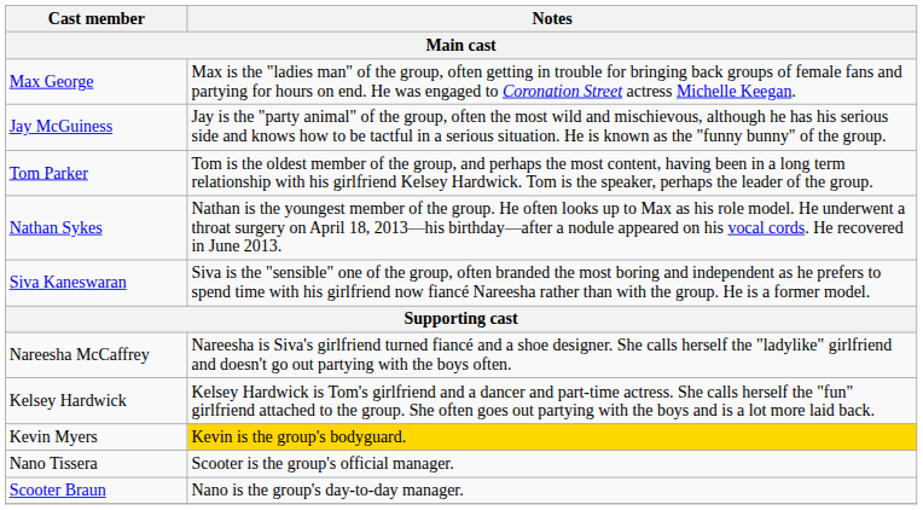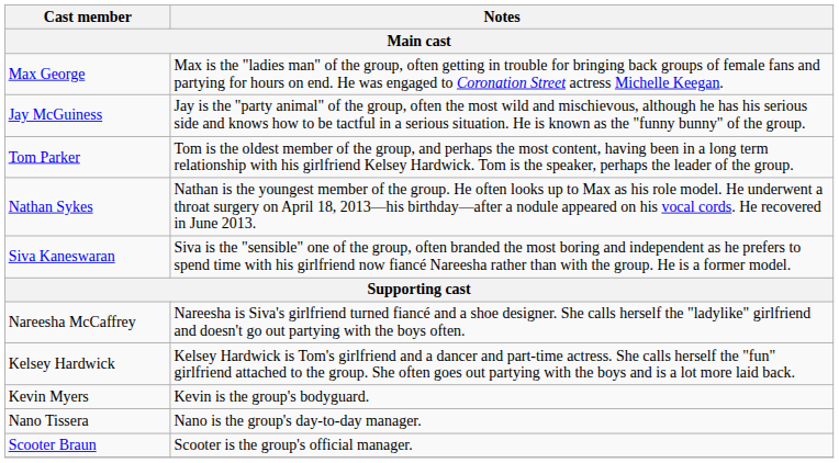 <table class="wikitable">
 <tr>
 <th>Cast member</th>
 <th style="width:80%;">Notes</th>
 </tr>
 <tr>
 <th colspan="3">Main cast</th>
 </tr>
 <tr>
 <td><a href='#'>Max George</a></td>
 <td>Max is the "ladies man" of the group, often getting in trouble for bringing back groups of female fans and partying for hours on end. He was engaged to <em><a href='#'>Coronation Street</a></em> actress <a href='#'>Michelle Keegan</a>.</td>
 </tr>
 <tr>
 <td><a href='#'>Jay McGuiness</a></td>
 <td>Jay is the "party animal" of the group, often the most wild and mischievous, although he has his serious side and knows how to be tactful in a serious situation. He is known as the "funny bunny" of the group.</td>
 </tr>
 <tr>
 <td><a href='#'>Tom Parker</a></td>
 <td>Tom is the oldest member of the group, and perhaps the most content, having been in a long term relationship with his girlfriend Kelsey Hardwick. Tom is the speaker, perhaps the leader of the group.</td>
 </tr>
 <tr>
 <td><a href='#'>Nathan Sykes</a></td>
 <td>Nathan is the youngest member of the group. He often looks up to Max as his role model. He underwent a throat surgery on April 18, 2013—his birthday—after a nodule appeared on his <a href='#'>vocal cords</a>. He recovered in June 2013.</td>
 </tr>
 <tr>
 <td><a href='#'>Siva Kaneswaran</a></td>
 <td>Siva is the "sensible" one of the group, often branded the most boring and independent as he prefers to spend time with his girlfriend now fiancé Nareesha rather than with the group. He is a former model.</td>
 </tr>
 <tr>
 <th colspan="3">Supporting cast</th>
 </tr>
 <tr>
 <td>Nareesha McCaffrey</td>
 <td>Nareesha is Siva's girlfriend turned fiancé and a shoe designer. She calls herself the "ladylike" girlfriend and doesn't go out partying with the boys often.</td>
 </tr>
 <tr>
 <td>Kelsey Hardwick</td>
 <td>Kelsey Hardwick is Tom's girlfriend and a dancer and part-time actress. She calls herself the "fun" girlfriend attached to the group. She often goes out partying with the boys and is a lot more laid back.</td>
 </tr>
 <tr>
 <td>Kevin Myers</td>
-<td style="background: gold;">Kevin is the group's bodyguard.</td>
+<td>Kevin is the group's bodyguard.</td>
 </tr>
 <tr>
 <td>Nano Tissera</td>
-<td>Scooter is the group's official manager.</td>
+<td>Nano is the group's day-to-day manager.</td>
 </tr>
 <tr>
 <td><a href='#'>Scooter Braun</a></td>
-<td>Nano is the group's day-to-day manager.</td>
+<td>Scooter is the group's official manager.</td>
 </tr>
 <tr>
 </tr>
 </table>
